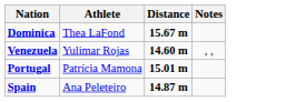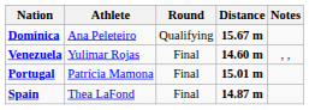 <table class="wikitable sortable" style="text-align:center">
 <tr>
 <th>Nation</th>
 <th>Athlete</th>
+<th>Round</th>
 <th>Distance</th>
 <th>Notes</th>
 </tr>
 <tr>
 <td align=left><strong><a href='#'>Dominica</a></strong></td>
-<td align=left><a href='#'>Thea LaFond</a></td>
+<td align=left><a href='#'>Ana Peleteiro</a></td>
+<td>Qualifying</td>
 <td><strong>15.67 m</strong></td>
 <td></td>
 </tr>
 <tr>
 <td align=left><strong><a href='#'>Venezuela</a></strong></td>
 <td align=left><a href='#'>Yulimar Rojas</a></td>
+<td>Final</td>
 <td><strong>14.60 m</strong></td>
 <td>, , </td>
 </tr>
 <tr>
 <td align=left><strong><a href='#'>Portugal</a></strong></td>
 <td align=left><a href='#'>Patrícia Mamona</a></td>
+<td>Final</td>
 <td><strong>15.01 m</strong></td>
 <td></td>
 </tr>
 <tr>
 <td align=left><strong><a href='#'>Spain</a></strong></td>
-<td align=left><a href='#'>Ana Peleteiro</a></td>
+<td align=left><a href='#'>Thea LaFond</a></td>
+<td>Final</td>
 <td><strong>14.87 m</strong></td>
 <td></td>
 </tr>
 </table>
